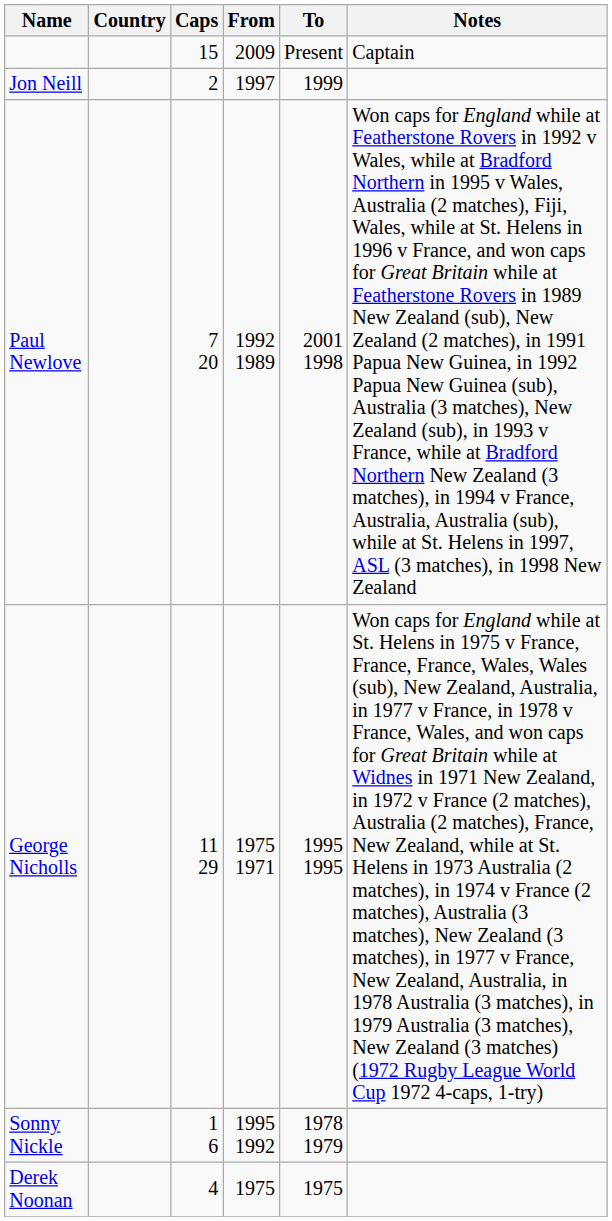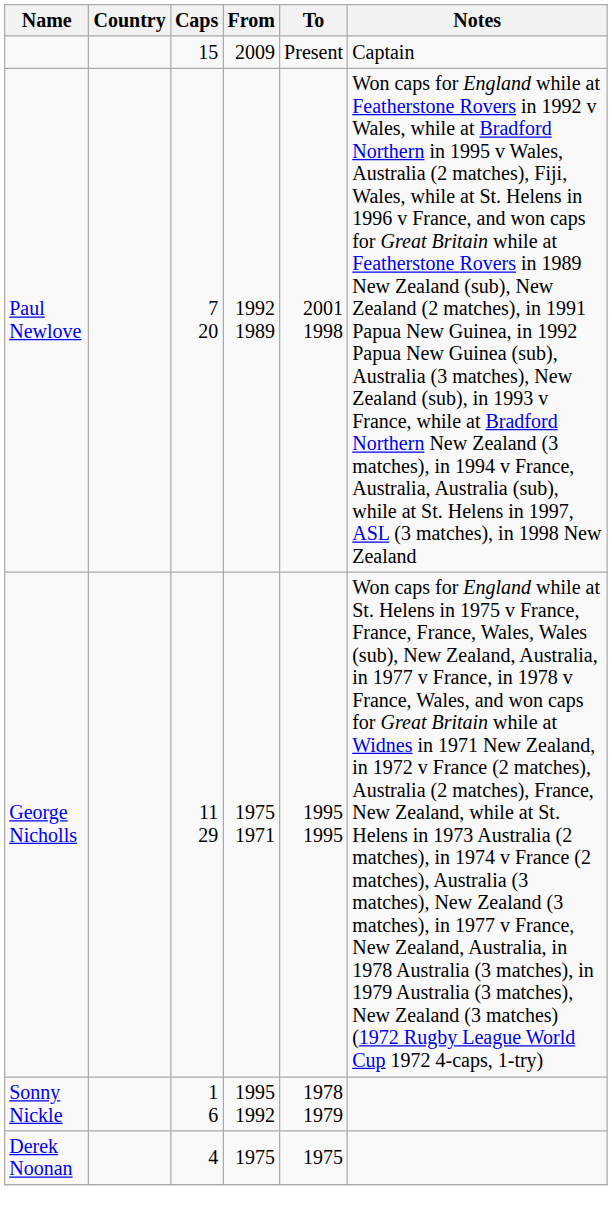 <table class="wikitable">
 <tr>
 <th width="60px">Name</th>
 <th width="30px">Country</th>
 <th width="30px">Caps</th>
 <th width="30px">From</th>
 <th width="30px">To</th>
 <th width="200px">Notes</th>
 </tr>
 <tr>
 <td align="left"></td>
 <td align="left"></td>
 <td align="right">15</td>
 <td align="right">2009</td>
 <td align="right">Present</td>
 <td align="left">Captain</td>
-</tr>
-<tr>
-<td align="left"><a href='#'>Jon Neill</a></td>
-<td align="left"></td>
-<td align="right">2</td>
-<td align="right">1997</td>
-<td align="right">1999</td>
-<td align="left"></td>
 </tr>
 <tr>
 <td align="left"><a href='#'>Paul Newlove</a></td>
 <td align="left"><br></td>
 <td align="right">7<br>20</td>
 <td align="right">1992<br>1989</td>
 <td align="right">2001<br>1998</td>
 <td align="left">Won caps for <em>England</em> while at <a href='#'>Featherstone Rovers</a> in 1992 v Wales, while at <a href='#'>Bradford Northern</a> in 1995 v Wales, Australia (2 matches), Fiji, Wales, while at St. Helens in 1996 v France, and won caps for <em>Great Britain</em> while at <a href='#'>Featherstone Rovers</a> in 1989 New Zealand (sub), New Zealand (2 matches), in 1991 Papua New Guinea, in 1992 Papua New Guinea (sub), Australia (3 matches), New Zealand (sub), in 1993 v France, while at <a href='#'>Bradford Northern</a> New Zealand (3 matches), in 1994 v France, Australia, Australia (sub), while at St. Helens in 1997, <a href='#'>ASL</a> (3 matches), in 1998 New Zealand</td>
 </tr>
 <tr>
 <td align="left"><a href='#'>George Nicholls</a></td>
 <td align="left"><br></td>
 <td align="right">11<br>29</td>
 <td align="right">1975<br>1971</td>
 <td align="right">1995<br>1995</td>
 <td align="left">Won caps for <em>England</em> while at St. Helens in 1975 v France, France, France, Wales, Wales (sub), New Zealand, Australia, in 1977 v France, in 1978 v France, Wales, and won caps for <em>Great Britain</em> while at <a href='#'>Widnes</a> in 1971 New Zealand, in 1972 v France (2 matches), Australia (2 matches), France, New Zealand, while at St. Helens in 1973 Australia (2 matches), in 1974 v France (2 matches), Australia (3 matches), New Zealand (3 matches), in 1977 v France, New Zealand, Australia, in 1978 Australia (3 matches), in 1979 Australia (3 matches), New Zealand (3 matches) (<a href='#'>1972 Rugby League World Cup</a> 1972 4-caps, 1-try)</td>
 </tr>
 <tr>
 <td align="left"><a href='#'>Sonny Nickle</a></td>
 <td align="left"><br></td>
 <td align="right">1<br>6</td>
 <td align="right">1995<br>1992</td>
 <td align="right">1978<br>1979</td>
 <td align="left"></td>
 </tr>
 <tr>
 <td align="left"><a href='#'>Derek Noonan</a></td>
 <td align="left"></td>
 <td align="right">4</td>
 <td align="right">1975</td>
 <td align="right">1975</td>
 <td align="left"></td>
 </tr>
 <tr>
 </tr>
 </table>
